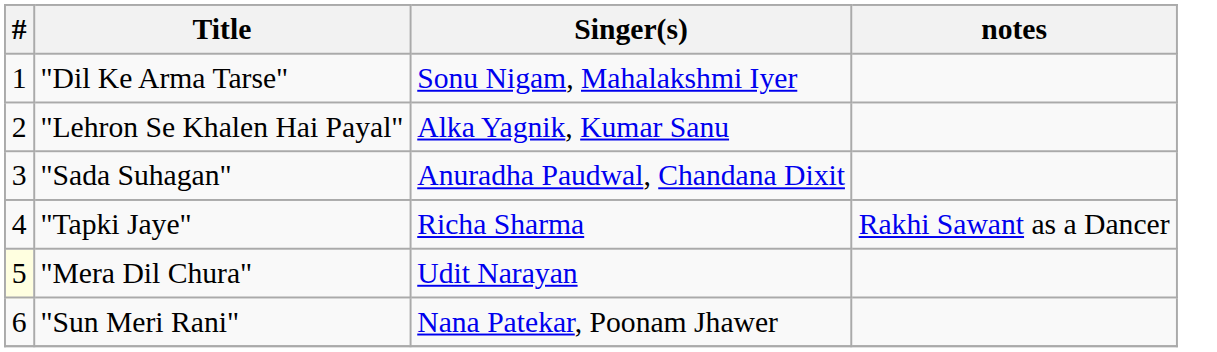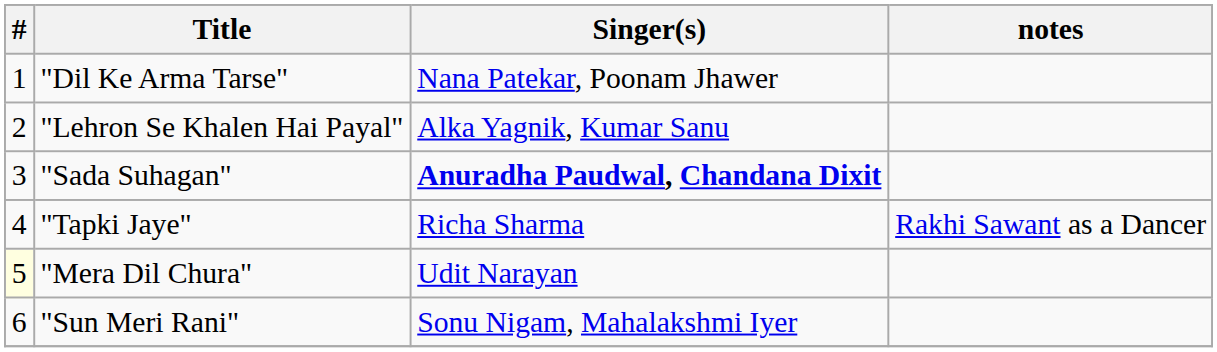 <table class="wikitable" style="font-size:95%;">
 <tr>
 <th>#</th>
 <th>Title</th>
 <th>Singer(s)</th>
 <th>notes</th>
 </tr>
 <tr>
 <td>1</td>
 <td>"Dil Ke Arma Tarse"</td>
-<td><a href='#'>Sonu Nigam</a>, <a href='#'>Mahalakshmi Iyer</a></td>
+<td><a href='#'>Nana Patekar</a>, Poonam Jhawer</td>
 <td></td>
 </tr>
 <tr>
 <td>2</td>
 <td>"Lehron Se Khalen Hai Payal"</td>
 <td><a href='#'>Alka Yagnik</a>, <a href='#'>Kumar Sanu</a></td>
 <td></td>
 </tr>
 <tr>
 <td>3</td>
 <td>"Sada Suhagan"</td>
-<td><a href='#'>Anuradha Paudwal</a>, <a href='#'>Chandana Dixit</a></td>
+<td><strong><a href='#'>Anuradha Paudwal</a>, <a href='#'>Chandana Dixit</a></strong></td>
 <td></td>
 </tr>
 <tr>
 <td>4</td>
 <td>"Tapki Jaye"</td>
 <td><a href='#'>Richa Sharma</a></td>
 <td><a href='#'>Rakhi Sawant</a> as a Dancer</td>
 </tr>
 <tr>
 <td style="background: lightyellow;">5</td>
 <td>"Mera Dil Chura"</td>
 <td><a href='#'>Udit Narayan</a></td>
 <td></td>
 </tr>
 <tr>
 <td>6</td>
 <td>"Sun Meri Rani"</td>
-<td><a href='#'>Nana Patekar</a>, Poonam Jhawer</td>
+<td><a href='#'>Sonu Nigam</a>, <a href='#'>Mahalakshmi Iyer</a></td>
 <td></td>
 </tr>
 <tr>
 </tr>
 </table>
